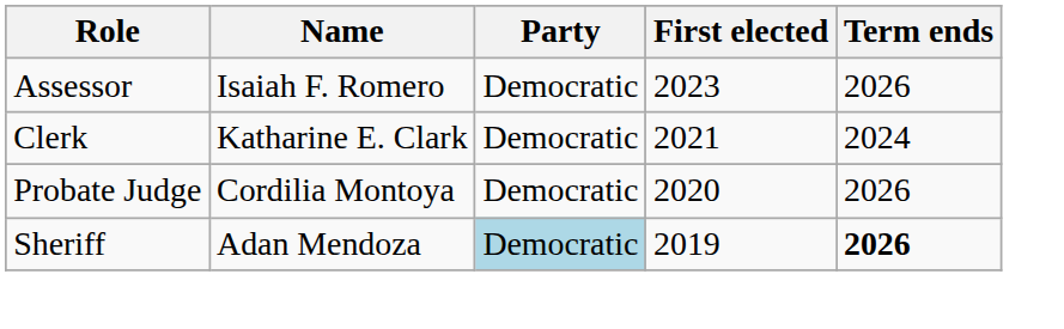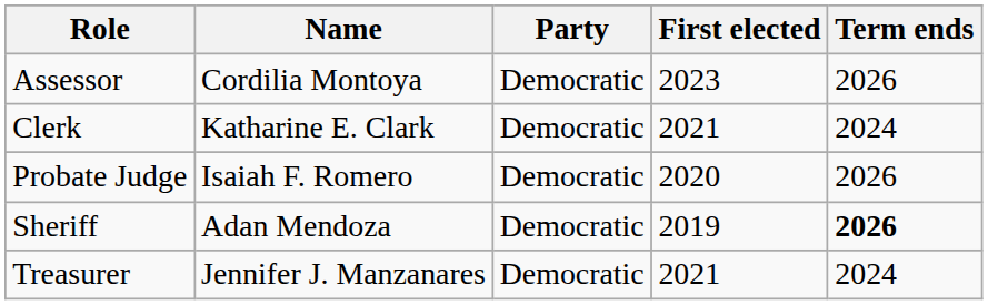 <table class="wikitable sortable">
 <tr>
 <th>Role</th>
 <th>Name</th>
 <th>Party</th>
 <th>First elected</th>
 <th>Term ends</th>
 </tr>
 <tr>
 <td>Assessor</td>
-<td>Isaiah F. Romero</td>
+<td>Cordilia Montoya</td>
 <td>Democratic</td>
 <td>2023</td>
 <td>2026</td>
 </tr>
 <tr>
 <td>Clerk</td>
 <td>Katharine E. Clark</td>
 <td>Democratic</td>
 <td>2021</td>
 <td>2024</td>
 </tr>
 <tr>
 <td>Probate Judge</td>
-<td>Cordilia Montoya</td>
+<td>Isaiah F. Romero</td>
 <td>Democratic</td>
 <td>2020</td>
 <td>2026</td>
 </tr>
 <tr>
 <td>Sheriff</td>
 <td>Adan Mendoza</td>
-<td style="background: lightblue;">Democratic</td>
+<td>Democratic</td>
 <td>2019</td>
 <td><strong>2026</strong></td>
 </tr>
+<tr>
+<td>Treasurer</td>
+<td>Jennifer J. Manzanares</td>
+<td>Democratic</td>
+<td>2021</td>
+<td>2024</td>
+</tr>
 </table>
